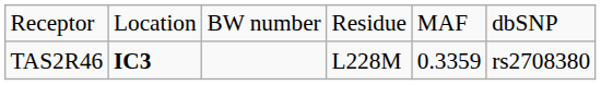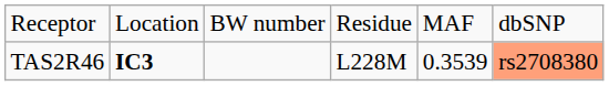 <table class="wikitable">
 <tr>
 <td>Receptor</td>
 <td>Location</td>
 <td>BW number</td>
 <td>Residue</td>
 <td>MAF</td>
 <td>dbSNP</td>
 </tr>
 <tr>
 <td>TAS2R46</td>
 <td><strong>IC3</strong></td>
 <td></td>
 <td>L228M</td>
-<td>0.3359</td>
-<td>rs2708380</td>
+<td>0.3539</td>
+<td style="background: lightsalmon;">rs2708380</td>
 </tr>
 </table>
